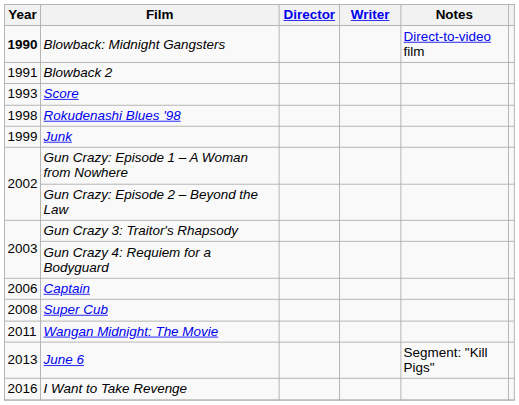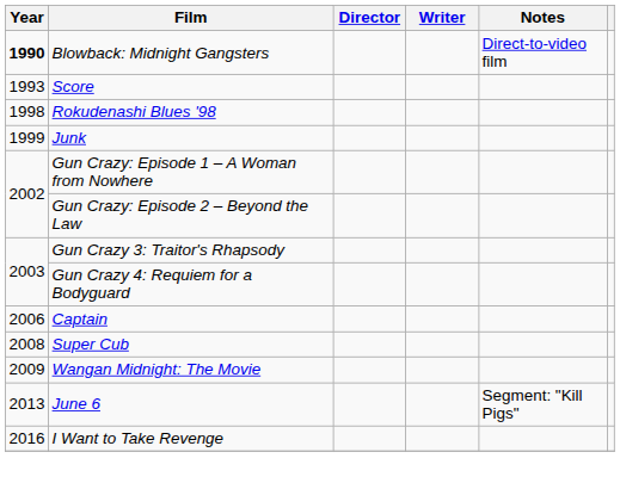 <table class="wikitable sortable">
 <tr>
 <th>Year</th>
 <th>Film</th>
 <th width="65"><a href='#'>Director</a></th>
 <th width="65"><a href='#'>Writer</a></th>
 <th class=unsortable>Notes</th>
 <th class=unsortable></th>
 </tr>
 <tr>
 <td><strong>1990</strong></td>
 <td><em>Blowback: Midnight Gangsters</em></td>
 <td></td>
 <td></td>
 <td><a href='#'>Direct-to-video</a> film</td>
-<td></td>
-</tr>
-<tr>
-<td>1991</td>
-<td><em>Blowback 2</em></td>
-<td></td>
-<td></td>
-<td></td>
 <td></td>
 </tr>
 <tr>
 <td>1993</td>
 <td><em><a href='#'>Score</a></em></td>
 <td></td>
 <td></td>
 <td></td>
 <td></td>
 </tr>
 <tr>
 <td>1998</td>
 <td><em><a href='#'>Rokudenashi Blues '98</a></em></td>
 <td></td>
 <td></td>
 <td></td>
 <td></td>
 </tr>
 <tr>
 <td>1999</td>
 <td><em><a href='#'>Junk</a></em></td>
 <td></td>
 <td></td>
 <td></td>
 <td></td>
 </tr>
 <tr>
 <td rowspan=2>2002</td>
 <td><em>Gun Crazy: Episode 1 – A Woman from Nowhere</em></td>
 <td></td>
 <td></td>
 <td></td>
 <td></td>
 </tr>
 <tr>
 <td><em>Gun Crazy: Episode 2 – Beyond the Law</em></td>
 <td></td>
 <td></td>
 <td></td>
 <td></td>
 </tr>
 <tr>
 <td rowspan=2>2003</td>
 <td><em>Gun Crazy 3: Traitor's Rhapsody</em></td>
 <td></td>
 <td></td>
 <td></td>
 <td></td>
 </tr>
 <tr>
 <td><em>Gun Crazy 4: Requiem for a Bodyguard</em></td>
 <td></td>
 <td></td>
 <td></td>
 <td></td>
 </tr>
 <tr>
 <td>2006</td>
 <td><em><a href='#'>Captain</a></em></td>
 <td></td>
 <td></td>
 <td></td>
 <td></td>
 </tr>
 <tr>
 <td>2008</td>
 <td><em><a href='#'>Super Cub</a></em></td>
 <td></td>
 <td></td>
 <td></td>
 <td></td>
 </tr>
 <tr>
-<td>2011</td>
+<td>2009</td>
 <td><em><a href='#'>Wangan Midnight: The Movie</a></em></td>
 <td></td>
 <td></td>
 <td></td>
 <td></td>
 </tr>
 <tr>
 <td>2013</td>
 <td><em><a href='#'>June 6</a></em></td>
 <td></td>
 <td></td>
 <td>Segment: "Kill Pigs"</td>
 <td></td>
 </tr>
 <tr>
 <td>2016</td>
 <td><em>I Want to Take Revenge</em></td>
 <td></td>
 <td></td>
 <td></td>
 <td></td>
 </tr>
 <tr>
 </tr>
 </table>
